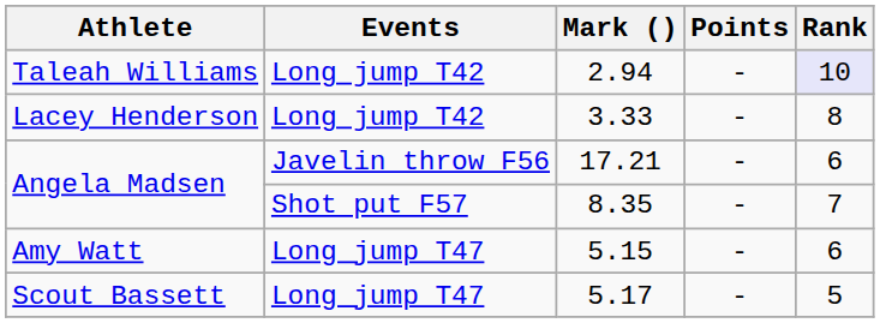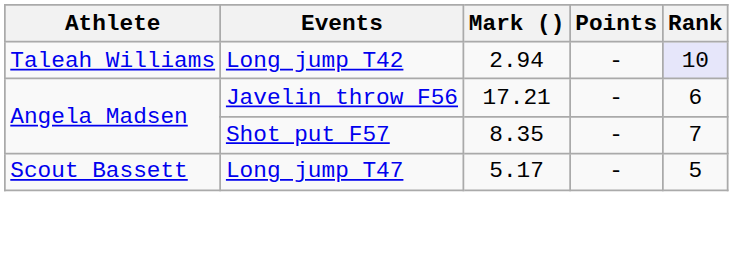 <table class=wikitable>
 <tr>
 <th>Athlete</th>
 <th>Events</th>
 <th>Mark ()</th>
 <th>Points</th>
 <th>Rank</th>
 </tr>
 <tr>
 <td align=left><a href='#'>Taleah Williams</a></td>
 <td align=left><a href='#'>Long jump T42</a></td>
 <td align=center>2.94</td>
 <td align=center>-</td>
 <td align=center style="background: lavender;">10</td>
 </tr>
 <tr>
-<td align=left><a href='#'>Lacey Henderson</a></td>
-<td align=left><a href='#'>Long jump T42</a></td>
-<td align=center>3.33</td>
-<td align=center>-</td>
-<td align=center>8</td>
-</tr>
-<tr>
 <td align=left rowspan=2><a href='#'>Angela Madsen</a></td>
 <td align=left><a href='#'>Javelin throw F56</a></td>
 <td align=center>17.21</td>
 <td align=center>-</td>
 <td align=center>6</td>
 </tr>
 <tr>
 <td align=left><a href='#'>Shot put F57</a></td>
 <td align=center>8.35</td>
 <td align=center>-</td>
 <td align=center>7</td>
 </tr>
 <tr>
-<td align=left><a href='#'>Amy Watt</a></td>
-<td align=left><a href='#'>Long jump T47</a></td>
-<td align=center>5.15</td>
-<td align=center>-</td>
-<td align=center>6</td>
-</tr>
-<tr>
 <td align=left><a href='#'>Scout Bassett</a></td>
 <td align=left><a href='#'>Long jump T47</a></td>
 <td align=center>5.17</td>
 <td align=center>-</td>
 <td align=center>5</td>
 </tr>
 </table>
